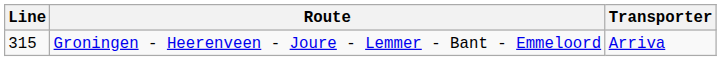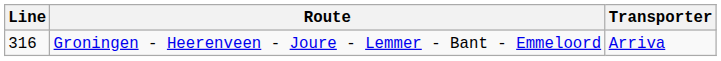 <table class="wikitable">
 <tr>
 <th>Line</th>
 <th>Route</th>
 <th>Transporter</th>
 </tr>
 <tr>
-<td>315</td>
+<td>316</td>
 <td><a href='#'>Groningen</a> - <a href='#'>Heerenveen</a> - <a href='#'>Joure</a> - <a href='#'>Lemmer</a> - Bant - <a href='#'>Emmeloord</a></td>
 <td><a href='#'>Arriva</a></td>
 </tr>
 </table>
